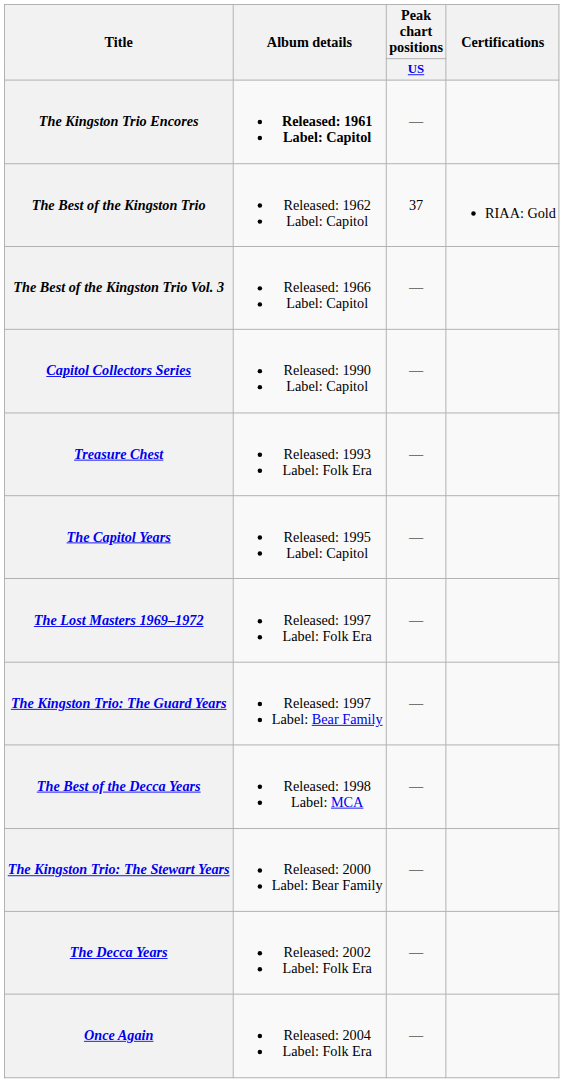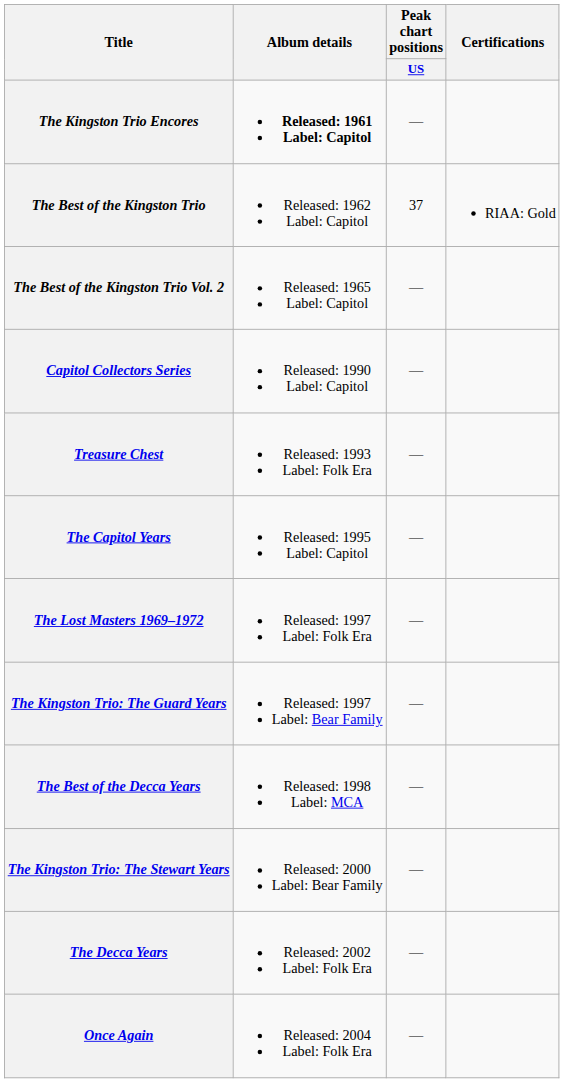 <table class="wikitable plainrowheaders" style="text-align:center;">
 <tr>
 <th rowspan="2" scope="col">Title</th>
 <th rowspan="2" scope="col">Album details</th>
 <th>Peak chart positions</th>
 <th rowspan="2">Certifications</th>
 </tr>
 <tr>
 <th scope="col" style="width:2.5em;font-size:90%;"><a href='#'>US</a><br></th>
 </tr>
 <tr>
 <th scope="row"><em>The Kingston Trio Encores</em></th>
 <td><strong><br><ul><li>Released: 1961</li><li>Label: Capitol</li></ul></strong></td>
 <td>—</td>
 <td></td>
 </tr>
 <tr>
 <th scope="row"><em>The Best of the Kingston Trio</em></th>
 <td><br><ul><li>Released: 1962</li><li>Label: Capitol</li></ul></td>
 <td>37</td>
 <td><br><ul><li>RIAA: Gold</li></ul></td>
 </tr>
 <tr>
-<th scope="row"><em>The Best of the Kingston Trio Vol. 3</em></th>
-<td><br><ul><li>Released: 1966</li><li>Label: Capitol</li></ul></td>
+<th scope="row"><em>The Best of the Kingston Trio Vol. 2</em></th>
+<td><br><ul><li>Released: 1965</li><li>Label: Capitol</li></ul></td>
 <td>—</td>
 <td></td>
 </tr>
 <tr>
 <th scope="row"><em><a href='#'>Capitol Collectors Series</a></em></th>
 <td><br><ul><li>Released: 1990</li><li>Label: Capitol</li></ul></td>
 <td>—</td>
 <td></td>
 </tr>
 <tr>
 <th scope="row"><em><a href='#'>Treasure Chest</a></em></th>
 <td><br><ul><li>Released: 1993</li><li>Label: Folk Era</li></ul></td>
 <td>—</td>
 <td></td>
 </tr>
 <tr>
 <th scope="row"><em><a href='#'>The Capitol Years</a></em></th>
 <td><br><ul><li>Released: 1995</li><li>Label: Capitol</li></ul></td>
 <td>—</td>
 <td></td>
 </tr>
 <tr>
 <th scope="row"><em><a href='#'>The Lost Masters 1969–1972</a></em></th>
 <td><br><ul><li>Released: 1997</li><li>Label: Folk Era</li></ul></td>
 <td>—</td>
 <td></td>
 </tr>
 <tr>
 <th scope="row"><em><a href='#'>The Kingston Trio: The Guard Years</a></em></th>
 <td><br><ul><li>Released: 1997</li><li>Label: <a href='#'>Bear Family</a></li></ul></td>
 <td>—</td>
 <td></td>
 </tr>
 <tr>
 <th scope="row"><em><a href='#'>The Best of the Decca Years</a></em></th>
 <td><br><ul><li>Released: 1998</li><li>Label: <a href='#'>MCA</a></li></ul></td>
 <td>—</td>
 <td></td>
 </tr>
 <tr>
 <th scope="row"><em><a href='#'>The Kingston Trio: The Stewart Years</a></em></th>
 <td><br><ul><li>Released: 2000</li><li>Label: Bear Family</li></ul></td>
 <td>—</td>
 <td></td>
 </tr>
 <tr>
 <th scope="row"><em><a href='#'>The Decca Years</a></em></th>
 <td><br><ul><li>Released: 2002</li><li>Label: Folk Era</li></ul></td>
 <td>—</td>
 <td></td>
 </tr>
 <tr>
 <th scope="row"><em><a href='#'>Once Again</a></em></th>
 <td><br><ul><li>Released: 2004</li><li>Label: Folk Era</li></ul></td>
 <td>—</td>
 <td></td>
 </tr>
 </table>
